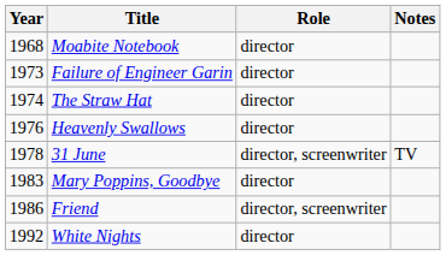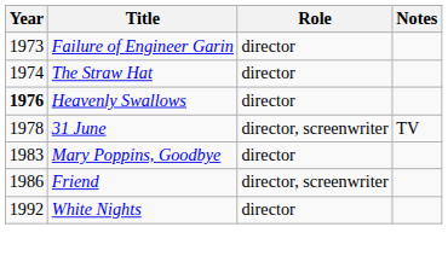 <table class="wikitable sortable">
 <tr>
 <th>Year</th>
 <th>Title</th>
 <th>Role</th>
 <th class="unsortable">Notes</th>
-</tr>
-<tr>
-<td>1968</td>
-<td><em><a href='#'>Moabite Notebook</a></em></td>
-<td>director</td>
-<td></td>
 </tr>
 <tr>
 <td>1973</td>
 <td><em><a href='#'>Failure of Engineer Garin</a></em></td>
 <td>director</td>
 <td></td>
 </tr>
 <tr>
 <td>1974</td>
 <td><em><a href='#'>The Straw Hat</a></em></td>
 <td>director</td>
 <td></td>
 </tr>
 <tr>
-<td>1976</td>
+<td><strong>1976</strong></td>
 <td><em><a href='#'>Heavenly Swallows</a></em></td>
 <td>director</td>
 <td></td>
 </tr>
 <tr>
 <td>1978</td>
 <td><em><a href='#'>31 June</a></em></td>
 <td>director, screenwriter</td>
 <td>TV</td>
 </tr>
 <tr>
 <td>1983</td>
 <td><em><a href='#'>Mary Poppins, Goodbye</a></em></td>
 <td>director</td>
 <td></td>
 </tr>
 <tr>
 <td>1986</td>
 <td><em><a href='#'>Friend</a></em></td>
 <td>director, screenwriter</td>
 </tr>
 <tr>
 <td>1992</td>
 <td><em><a href='#'>White Nights</a></em></td>
 <td>director</td>
 <td></td>
 </tr>
 </table>
